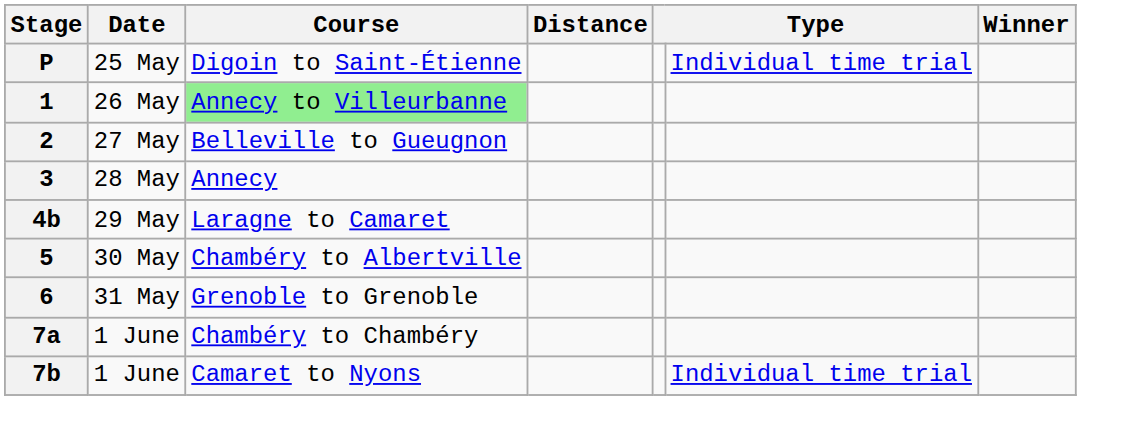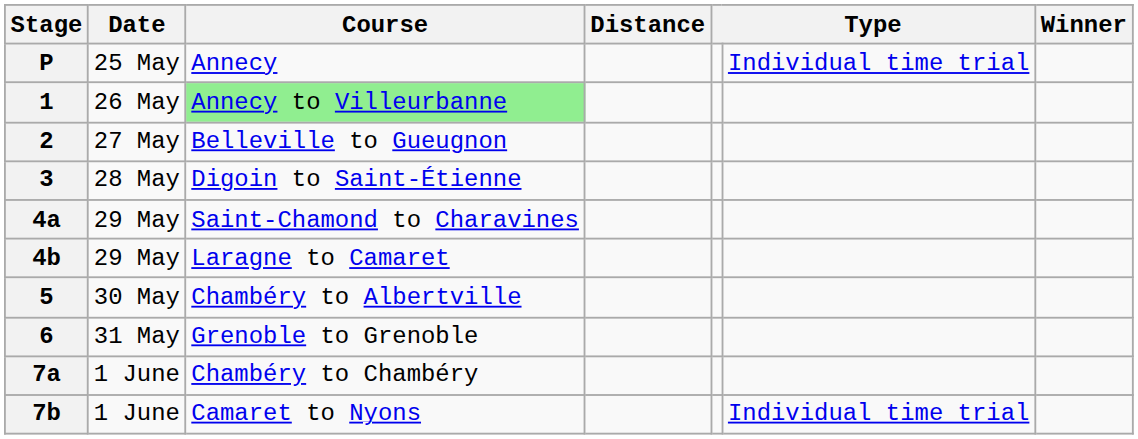 <table class="wikitable">
 <tr>
 <th>Stage</th>
 <th>Date</th>
 <th>Course</th>
 <th>Distance</th>
 <th scope="col" colspan="2">Type</th>
 <th>Winner</th>
 </tr>
 <tr>
 <th scope="row" style="text-align:center;">P</th>
 <td style="text-align:center;">25 May</td>
-<td><a href='#'>Digoin</a> to <a href='#'>Saint-Étienne</a></td>
+<td><a href='#'>Annecy</a></td>
 <td style="text-align:center;"></td>
 <td></td>
 <td><a href='#'>Individual time trial</a></td>
 <td></td>
 </tr>
 <tr>
 <th scope="row" style="text-align:center;">1</th>
 <td style="text-align:center;">26 May</td>
 <td style="background: lightgreen;"><a href='#'>Annecy</a> to <a href='#'>Villeurbanne</a></td>
 <td style="text-align:center;"></td>
 <td></td>
 <td></td>
 <td></td>
 </tr>
 <tr>
 <th scope="row" style="text-align:center;">2</th>
 <td style="text-align:center;">27 May</td>
 <td><a href='#'>Belleville</a> to <a href='#'>Gueugnon</a></td>
 <td style="text-align:center;"></td>
 <td></td>
 <td></td>
 <td></td>
 </tr>
 <tr>
 <th scope="row" style="text-align:center;">3</th>
 <td style="text-align:center;">28 May</td>
-<td><a href='#'>Annecy</a></td>
+<td><a href='#'>Digoin</a> to <a href='#'>Saint-Étienne</a></td>
+<td style="text-align:center;"></td>
+<td></td>
+<td></td>
+<td></td>
+</tr>
+<tr>
+<th scope="row" style="text-align:center;">4a</th>
+<td style="text-align:center;">29 May</td>
+<td><a href='#'>Saint-Chamond</a> to <a href='#'>Charavines</a></td>
 <td style="text-align:center;"></td>
 <td></td>
 <td></td>
 <td></td>
 </tr>
 <tr>
 <th scope="row" style="text-align:center;">4b</th>
 <td style="text-align:center;">29 May</td>
 <td><a href='#'>Laragne</a> to <a href='#'>Camaret</a></td>
 <td style="text-align:center;"></td>
 <td></td>
 <td></td>
 <td></td>
 </tr>
 <tr>
 <th scope="row" style="text-align:center;">5</th>
 <td style="text-align:center;">30 May</td>
 <td><a href='#'>Chambéry</a> to <a href='#'>Albertville</a></td>
 <td style="text-align:center;"></td>
 <td></td>
 <td></td>
 <td></td>
 </tr>
 <tr>
 <th scope="row" style="text-align:center;">6</th>
 <td style="text-align:center;">31 May</td>
 <td><a href='#'>Grenoble</a> to Grenoble</td>
 <td style="text-align:center;"></td>
 <td></td>
 <td></td>
 <td></td>
 </tr>
 <tr>
 <th scope="row" style="text-align:center;">7a</th>
 <td style="text-align:center;">1 June</td>
 <td><a href='#'>Chambéry</a> to Chambéry</td>
 <td style="text-align:center;"></td>
 <td></td>
 <td></td>
 <td></td>
 </tr>
 <tr>
 <th scope="row" style="text-align:center;">7b</th>
 <td style="text-align:center;">1 June</td>
 <td><a href='#'>Camaret</a> to <a href='#'>Nyons</a></td>
 <td style="text-align:center;"></td>
 <td></td>
 <td><a href='#'>Individual time trial</a></td>
 <td></td>
 </tr>
 </table>
